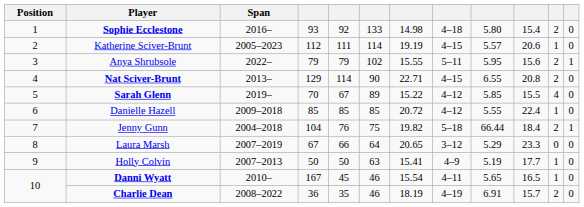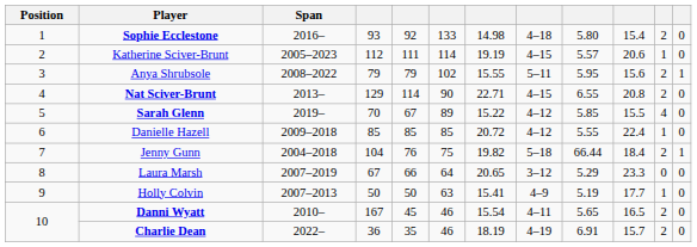 <table class="wikitable" style="text-align: center; width:70%">
 <tr>
 <th>Position</th>
 <th>Player</th>
 <th>Span</th>
 <th></th>
 <th></th>
 <th></th>
 <th></th>
 <th></th>
 <th></th>
 <th></th>
 <th></th>
 <th></th>
 </tr>
 <tr>
 <td>1</td>
 <td><strong><a href='#'>Sophie Ecclestone</a></strong></td>
 <td>2016–</td>
 <td>93</td>
 <td>92</td>
 <td>133</td>
 <td>14.98</td>
 <td>4–18</td>
 <td>5.80</td>
 <td>15.4</td>
 <td>2</td>
 <td>0</td>
 </tr>
 <tr>
 <td>2</td>
 <td><a href='#'>Katherine Sciver-Brunt</a></td>
 <td>2005–2023</td>
 <td>112</td>
 <td>111</td>
 <td>114</td>
 <td>19.19</td>
 <td>4–15</td>
 <td>5.57</td>
 <td>20.6</td>
 <td>1</td>
 <td>0</td>
 </tr>
 <tr>
 <td>3</td>
 <td><a href='#'>Anya Shrubsole</a></td>
-<td>2022–</td>
+<td>2008–2022</td>
 <td>79</td>
 <td>79</td>
 <td>102</td>
 <td>15.55</td>
 <td>5–11</td>
 <td>5.95</td>
 <td>15.6</td>
 <td>2</td>
 <td>1</td>
 </tr>
 <tr>
 <td>4</td>
 <td><strong><a href='#'>Nat Sciver-Brunt</a></strong></td>
 <td>2013–</td>
 <td>129</td>
 <td>114</td>
 <td>90</td>
 <td>22.71</td>
 <td>4–15</td>
 <td>6.55</td>
 <td>20.8</td>
 <td>2</td>
 <td>0</td>
 </tr>
 <tr>
 <td>5</td>
 <td><strong><a href='#'>Sarah Glenn</a></strong></td>
 <td>2019–</td>
 <td>70</td>
 <td>67</td>
 <td>89</td>
 <td>15.22</td>
 <td>4–12</td>
 <td>5.85</td>
 <td>15.5</td>
 <td>4</td>
 <td>0</td>
 </tr>
 <tr>
 <td>6</td>
 <td><a href='#'>Danielle Hazell</a></td>
 <td>2009–2018</td>
 <td>85</td>
 <td>85</td>
 <td>85</td>
 <td>20.72</td>
 <td>4–12</td>
 <td>5.55</td>
 <td>22.4</td>
 <td>1</td>
 <td>0</td>
 </tr>
 <tr>
 <td>7</td>
 <td><a href='#'>Jenny Gunn</a></td>
 <td>2004–2018</td>
 <td>104</td>
 <td>76</td>
 <td>75</td>
 <td>19.82</td>
 <td>5–18</td>
 <td>66.44</td>
 <td>18.4</td>
 <td>2</td>
 <td>1</td>
 </tr>
 <tr>
 <td>8</td>
 <td><a href='#'>Laura Marsh</a></td>
 <td>2007–2019</td>
 <td>67</td>
 <td>66</td>
 <td>64</td>
 <td>20.65</td>
 <td>3–12</td>
 <td>5.29</td>
 <td>23.3</td>
 <td>0</td>
 <td>0</td>
 </tr>
 <tr>
 <td>9</td>
 <td><a href='#'>Holly Colvin</a></td>
 <td>2007–2013</td>
 <td>50</td>
 <td>50</td>
 <td>63</td>
 <td>15.41</td>
 <td>4–9</td>
 <td>5.19</td>
 <td>17.7</td>
 <td>1</td>
 <td>0</td>
 </tr>
 <tr>
 <td rowspan=2>10</td>
 <td><strong><a href='#'>Danni Wyatt</a></strong></td>
 <td>2010–</td>
 <td>167</td>
 <td>45</td>
 <td>46</td>
 <td>15.54</td>
 <td>4–11</td>
 <td>5.65</td>
 <td>16.5</td>
-<td>1</td>
+<td>2</td>
 <td>0</td>
 </tr>
 <tr>
 <td><strong><a href='#'>Charlie Dean</a></strong></td>
-<td>2008–2022</td>
+<td>2022–</td>
 <td>36</td>
 <td>35</td>
 <td>46</td>
 <td>18.19</td>
 <td>4–19</td>
 <td>6.91</td>
 <td>15.7</td>
 <td>2</td>
 <td>0</td>
 </tr>
 </table>
